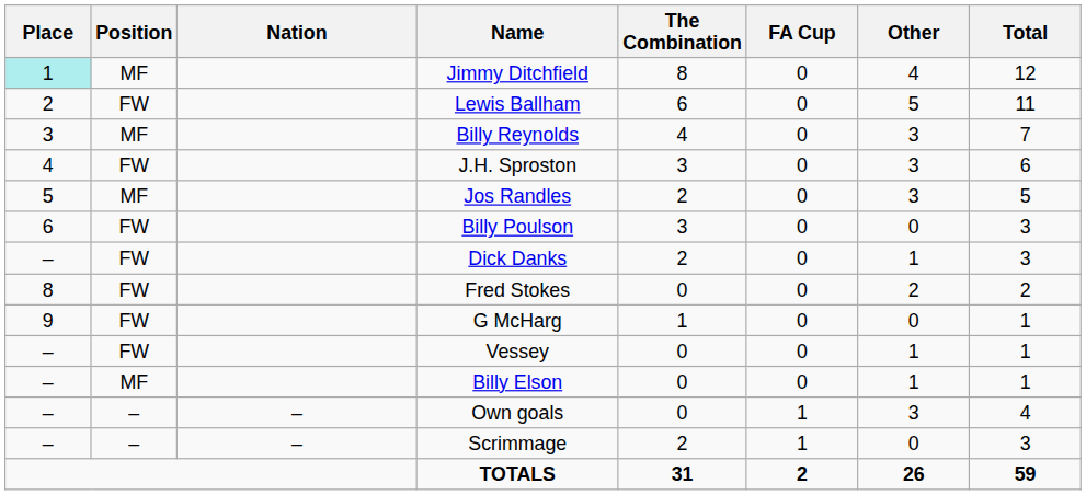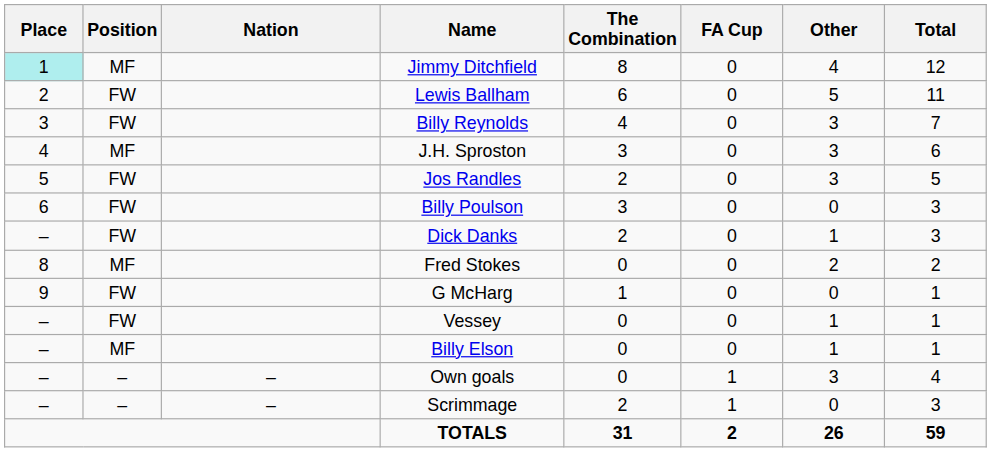 <table class="wikitable" style="font-size: 95%; text-align: center;">
 <tr>
 <th width=60>Place</th>
 <th width=60>Position</th>
 <th width=180>Nation</th>
 <th width=150>Name</th>
 <th width=80>The Combination</th>
 <th width=80>FA Cup</th>
 <th width=80>Other</th>
 <th width=80><strong>Total</strong></th>
 </tr>
 <tr>
 <td style="background: paleturquoise;">1</td>
 <td>MF</td>
 <td></td>
 <td><a href='#'>Jimmy Ditchfield</a></td>
 <td>8</td>
 <td>0</td>
 <td>4</td>
 <td>12</td>
 </tr>
 <tr>
 <td>2</td>
 <td>FW</td>
 <td></td>
 <td><a href='#'>Lewis Ballham</a></td>
 <td>6</td>
 <td>0</td>
 <td>5</td>
 <td>11</td>
 </tr>
 <tr>
 <td>3</td>
-<td>MF</td>
+<td>FW</td>
 <td></td>
 <td><a href='#'>Billy Reynolds</a></td>
 <td>4</td>
 <td>0</td>
 <td>3</td>
 <td>7</td>
 </tr>
 <tr>
 <td>4</td>
-<td>FW</td>
+<td>MF</td>
 <td></td>
 <td>J.H. Sproston</td>
 <td>3</td>
 <td>0</td>
 <td>3</td>
 <td>6</td>
 </tr>
 <tr>
 <td>5</td>
-<td>MF</td>
+<td>FW</td>
 <td></td>
 <td><a href='#'>Jos Randles</a></td>
 <td>2</td>
 <td>0</td>
 <td>3</td>
 <td>5</td>
 </tr>
 <tr>
 <td>6</td>
 <td>FW</td>
 <td></td>
 <td><a href='#'>Billy Poulson</a></td>
 <td>3</td>
 <td>0</td>
 <td>0</td>
 <td>3</td>
 </tr>
 <tr>
 <td>–</td>
 <td>FW</td>
 <td></td>
 <td><a href='#'>Dick Danks</a></td>
 <td>2</td>
 <td>0</td>
 <td>1</td>
 <td>3</td>
 </tr>
 <tr>
 <td>8</td>
-<td>FW</td>
+<td>MF</td>
 <td></td>
 <td>Fred Stokes</td>
 <td>0</td>
 <td>0</td>
 <td>2</td>
 <td>2</td>
 </tr>
 <tr>
 <td>9</td>
 <td>FW</td>
 <td></td>
 <td>G McHarg</td>
 <td>1</td>
 <td>0</td>
 <td>0</td>
 <td>1</td>
 </tr>
 <tr>
 <td>–</td>
 <td>FW</td>
 <td></td>
 <td>Vessey</td>
 <td>0</td>
 <td>0</td>
 <td>1</td>
 <td>1</td>
 </tr>
 <tr>
 <td>–</td>
 <td>MF</td>
 <td></td>
 <td><a href='#'>Billy Elson</a></td>
 <td>0</td>
 <td>0</td>
 <td>1</td>
 <td>1</td>
 </tr>
 <tr>
 <td>–</td>
 <td>–</td>
 <td>–</td>
 <td>Own goals</td>
 <td>0</td>
 <td>1</td>
 <td>3</td>
 <td>4</td>
 </tr>
 <tr>
 <td>–</td>
 <td>–</td>
 <td>–</td>
 <td>Scrimmage</td>
 <td>2</td>
 <td>1</td>
 <td>0</td>
 <td>3</td>
 </tr>
 <tr>
 <td colspan="3"></td>
 <td><strong>TOTALS</strong></td>
 <td><strong>31</strong></td>
 <td><strong>2</strong></td>
 <td><strong>26</strong></td>
 <td><strong>59</strong></td>
 </tr>
 </table>
